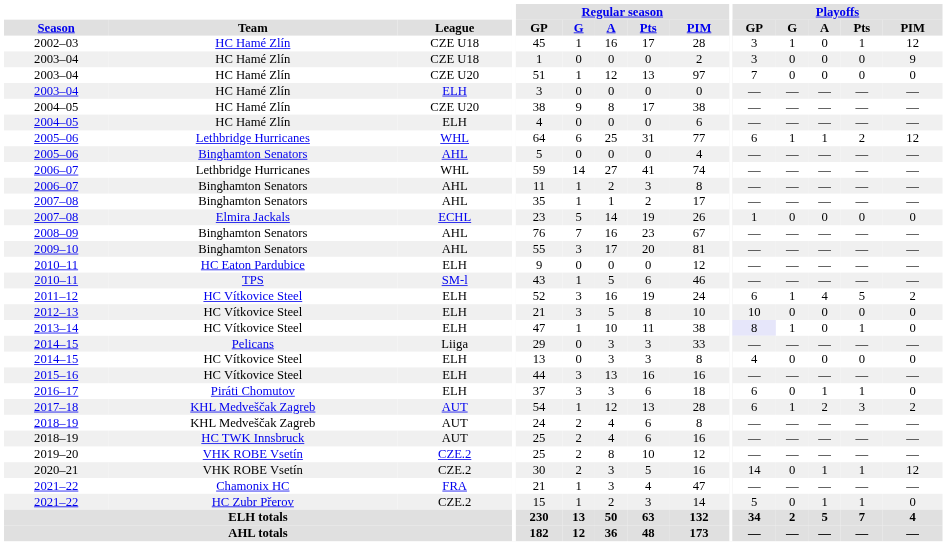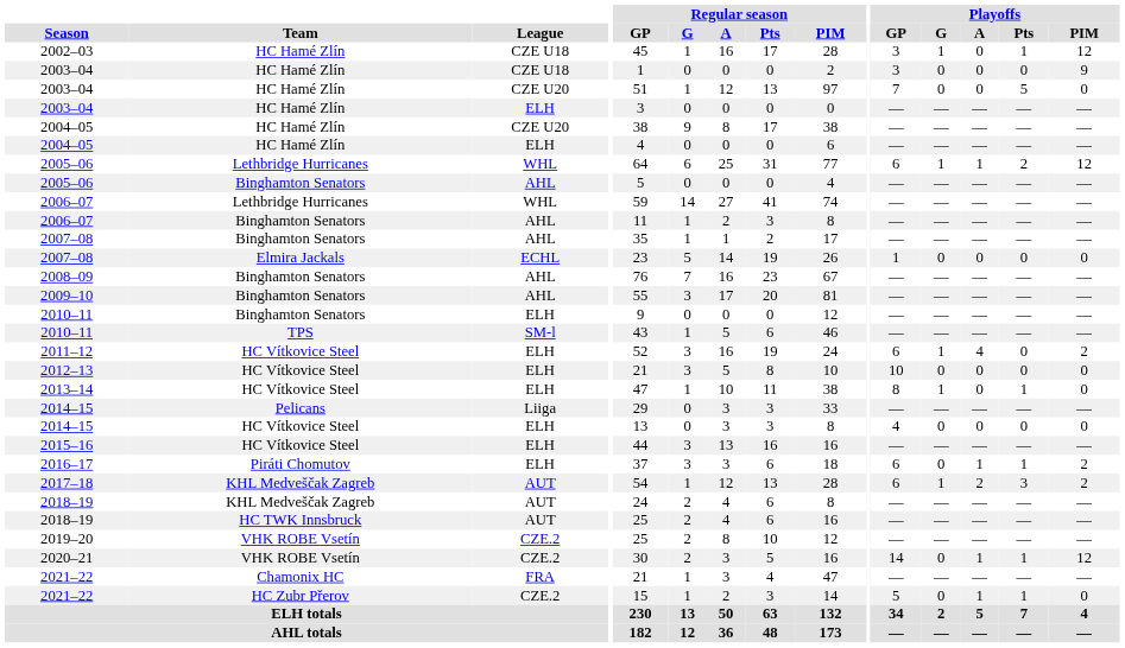 <table border="0" cellpadding="1" cellspacing="0" style="text-align:center; width:75%">
 <tr bgcolor="#e0e0e0">
 <th colspan="3" bgcolor="#ffffff"></th>
 <th rowspan="99" bgcolor="#ffffff"></th>
 <th colspan="5"><a href='#'>Regular season</a></th>
 <th rowspan="99" bgcolor="#ffffff"></th>
 <th colspan="5"><a href='#'>Playoffs</a></th>
 </tr>
 <tr bgcolor="#e0e0e0">
 <th><a href='#'>Season</a></th>
 <th>Team</th>
 <th>League</th>
 <th>GP</th>
 <th><a href='#'>G</a></th>
 <th><a href='#'>A</a></th>
 <th><a href='#'>Pts</a></th>
 <th><a href='#'>PIM</a></th>
 <th>GP</th>
 <th>G</th>
 <th>A</th>
 <th>Pts</th>
 <th>PIM</th>
 </tr>
 <tr>
 <td>2002–03</td>
 <td><a href='#'>HC Hamé Zlín</a></td>
 <td>CZE U18</td>
 <td>45</td>
 <td>1</td>
 <td>16</td>
 <td>17</td>
 <td>28</td>
 <td>3</td>
 <td>1</td>
 <td>0</td>
 <td>1</td>
 <td>12</td>
 </tr>
 <tr bgcolor="#f0f0f0">
 <td>2003–04</td>
 <td>HC Hamé Zlín</td>
 <td>CZE U18</td>
 <td>1</td>
 <td>0</td>
 <td>0</td>
 <td>0</td>
 <td>2</td>
 <td>3</td>
 <td>0</td>
 <td>0</td>
 <td>0</td>
 <td>9</td>
 </tr>
 <tr>
 <td>2003–04</td>
 <td>HC Hamé Zlín</td>
 <td>CZE U20</td>
 <td>51</td>
 <td>1</td>
 <td>12</td>
 <td>13</td>
 <td>97</td>
 <td>7</td>
 <td>0</td>
 <td>0</td>
-<td>0</td>
+<td>5</td>
 <td>0</td>
 </tr>
 <tr bgcolor="#f0f0f0">
 <td><a href='#'>2003–04</a></td>
 <td>HC Hamé Zlín</td>
 <td><a href='#'>ELH</a></td>
 <td>3</td>
 <td>0</td>
 <td>0</td>
 <td>0</td>
 <td>0</td>
 <td>—</td>
 <td>—</td>
 <td>—</td>
 <td>—</td>
 <td>—</td>
 </tr>
 <tr>
 <td>2004–05</td>
 <td>HC Hamé Zlín</td>
 <td>CZE U20</td>
 <td>38</td>
 <td>9</td>
 <td>8</td>
 <td>17</td>
 <td>38</td>
 <td>—</td>
 <td>—</td>
 <td>—</td>
 <td>—</td>
 <td>—</td>
 </tr>
 <tr bgcolor="#f0f0f0">
 <td><a href='#'>2004–05</a></td>
 <td>HC Hamé Zlín</td>
 <td>ELH</td>
 <td>4</td>
 <td>0</td>
 <td>0</td>
 <td>0</td>
 <td>6</td>
 <td>—</td>
 <td>—</td>
 <td>—</td>
 <td>—</td>
 <td>—</td>
 </tr>
 <tr>
 <td><a href='#'>2005–06</a></td>
 <td><a href='#'>Lethbridge Hurricanes</a></td>
 <td><a href='#'>WHL</a></td>
 <td>64</td>
 <td>6</td>
 <td>25</td>
 <td>31</td>
 <td>77</td>
 <td>6</td>
 <td>1</td>
 <td>1</td>
 <td>2</td>
 <td>12</td>
 </tr>
 <tr bgcolor="#f0f0f0">
 <td><a href='#'>2005–06</a></td>
 <td><a href='#'>Binghamton Senators</a></td>
 <td><a href='#'>AHL</a></td>
 <td>5</td>
 <td>0</td>
 <td>0</td>
 <td>0</td>
 <td>4</td>
 <td>—</td>
 <td>—</td>
 <td>—</td>
 <td>—</td>
 <td>—</td>
 </tr>
 <tr>
 <td><a href='#'>2006–07</a></td>
 <td>Lethbridge Hurricanes</td>
 <td>WHL</td>
 <td>59</td>
 <td>14</td>
 <td>27</td>
 <td>41</td>
 <td>74</td>
 <td>—</td>
 <td>—</td>
 <td>—</td>
 <td>—</td>
 <td>—</td>
 </tr>
 <tr bgcolor="#f0f0f0">
 <td><a href='#'>2006–07</a></td>
 <td>Binghamton Senators</td>
 <td>AHL</td>
 <td>11</td>
 <td>1</td>
 <td>2</td>
 <td>3</td>
 <td>8</td>
 <td>—</td>
 <td>—</td>
 <td>—</td>
 <td>—</td>
 <td>—</td>
 </tr>
 <tr>
 <td><a href='#'>2007–08</a></td>
 <td>Binghamton Senators</td>
 <td>AHL</td>
 <td>35</td>
 <td>1</td>
 <td>1</td>
 <td>2</td>
 <td>17</td>
 <td>—</td>
 <td>—</td>
 <td>—</td>
 <td>—</td>
 <td>—</td>
 </tr>
 <tr bgcolor="#f0f0f0">
 <td><a href='#'>2007–08</a></td>
 <td><a href='#'>Elmira Jackals</a></td>
 <td><a href='#'>ECHL</a></td>
 <td>23</td>
 <td>5</td>
 <td>14</td>
 <td>19</td>
 <td>26</td>
 <td>1</td>
 <td>0</td>
 <td>0</td>
 <td>0</td>
 <td>0</td>
 </tr>
 <tr>
 <td><a href='#'>2008–09</a></td>
 <td>Binghamton Senators</td>
 <td>AHL</td>
 <td>76</td>
 <td>7</td>
 <td>16</td>
 <td>23</td>
 <td>67</td>
 <td>—</td>
 <td>—</td>
 <td>—</td>
 <td>—</td>
 <td>—</td>
 </tr>
 <tr bgcolor="#f0f0f0">
 <td><a href='#'>2009–10</a></td>
 <td>Binghamton Senators</td>
 <td>AHL</td>
 <td>55</td>
 <td>3</td>
 <td>17</td>
 <td>20</td>
 <td>81</td>
 <td>—</td>
 <td>—</td>
 <td>—</td>
 <td>—</td>
 <td>—</td>
 </tr>
 <tr>
 <td><a href='#'>2010–11</a></td>
-<td><a href='#'>HC Eaton Pardubice</a></td>
+<td>Binghamton Senators</td>
 <td>ELH</td>
 <td>9</td>
 <td>0</td>
 <td>0</td>
 <td>0</td>
 <td>12</td>
 <td>—</td>
 <td>—</td>
 <td>—</td>
 <td>—</td>
 <td>—</td>
 </tr>
 <tr bgcolor="#f0f0f0">
 <td><a href='#'>2010–11</a></td>
 <td><a href='#'>TPS</a></td>
 <td><a href='#'>SM-l</a></td>
 <td>43</td>
 <td>1</td>
 <td>5</td>
 <td>6</td>
 <td>46</td>
 <td>—</td>
 <td>—</td>
 <td>—</td>
 <td>—</td>
 <td>—</td>
 </tr>
 <tr>
 <td><a href='#'>2011–12</a></td>
 <td><a href='#'>HC Vítkovice Steel</a></td>
 <td>ELH</td>
 <td>52</td>
 <td>3</td>
 <td>16</td>
 <td>19</td>
 <td>24</td>
 <td>6</td>
 <td>1</td>
 <td>4</td>
-<td>5</td>
+<td>0</td>
 <td>2</td>
 </tr>
 <tr bgcolor="#f0f0f0">
 <td><a href='#'>2012–13</a></td>
 <td>HC Vítkovice Steel</td>
 <td>ELH</td>
 <td>21</td>
 <td>3</td>
 <td>5</td>
 <td>8</td>
 <td>10</td>
 <td>10</td>
 <td>0</td>
 <td>0</td>
 <td>0</td>
 <td>0</td>
 </tr>
 <tr>
 <td><a href='#'>2013–14</a></td>
 <td>HC Vítkovice Steel</td>
 <td>ELH</td>
 <td>47</td>
 <td>1</td>
 <td>10</td>
 <td>11</td>
 <td>38</td>
-<td style="background: lavender;">8</td>
+<td>8</td>
 <td>1</td>
 <td>0</td>
 <td>1</td>
 <td>0</td>
 </tr>
 <tr bgcolor="#f0f0f0">
 <td><a href='#'>2014–15</a></td>
 <td><a href='#'>Pelicans</a></td>
 <td>Liiga</td>
 <td>29</td>
 <td>0</td>
 <td>3</td>
 <td>3</td>
 <td>33</td>
 <td>—</td>
 <td>—</td>
 <td>—</td>
 <td>—</td>
 <td>—</td>
 </tr>
 <tr>
 <td><a href='#'>2014–15</a></td>
 <td>HC Vítkovice Steel</td>
 <td>ELH</td>
 <td>13</td>
 <td>0</td>
 <td>3</td>
 <td>3</td>
 <td>8</td>
 <td>4</td>
 <td>0</td>
 <td>0</td>
 <td>0</td>
 <td>0</td>
 </tr>
 <tr bgcolor="#f0f0f0">
 <td><a href='#'>2015–16</a></td>
 <td>HC Vítkovice Steel</td>
 <td>ELH</td>
 <td>44</td>
 <td>3</td>
 <td>13</td>
 <td>16</td>
 <td>16</td>
 <td>—</td>
 <td>—</td>
 <td>—</td>
 <td>—</td>
 <td>—</td>
 </tr>
 <tr>
 <td><a href='#'>2016–17</a></td>
 <td><a href='#'>Piráti Chomutov</a></td>
 <td>ELH</td>
 <td>37</td>
 <td>3</td>
 <td>3</td>
 <td>6</td>
 <td>18</td>
 <td>6</td>
 <td>0</td>
 <td>1</td>
 <td>1</td>
-<td>0</td>
+<td>2</td>
 </tr>
 <tr bgcolor="#f0f0f0">
 <td><a href='#'>2017–18</a></td>
 <td><a href='#'>KHL Medveščak Zagreb</a></td>
 <td><a href='#'>AUT</a></td>
 <td>54</td>
 <td>1</td>
 <td>12</td>
 <td>13</td>
 <td>28</td>
 <td>6</td>
 <td>1</td>
 <td>2</td>
 <td>3</td>
 <td>2</td>
 </tr>
 <tr>
 <td><a href='#'>2018–19</a></td>
 <td>KHL Medveščak Zagreb</td>
 <td>AUT</td>
 <td>24</td>
 <td>2</td>
 <td>4</td>
 <td>6</td>
 <td>8</td>
 <td>—</td>
 <td>—</td>
 <td>—</td>
 <td>—</td>
 <td>—</td>
 </tr>
 <tr bgcolor="#f0f0f0">
 <td>2018–19</td>
 <td><a href='#'>HC TWK Innsbruck</a></td>
 <td>AUT</td>
 <td>25</td>
 <td>2</td>
 <td>4</td>
 <td>6</td>
 <td>16</td>
 <td>—</td>
 <td>—</td>
 <td>—</td>
 <td>—</td>
 <td>—</td>
 </tr>
 <tr>
 <td>2019–20</td>
 <td><a href='#'>VHK ROBE Vsetín</a></td>
 <td><a href='#'>CZE.2</a></td>
 <td>25</td>
 <td>2</td>
 <td>8</td>
 <td>10</td>
 <td>12</td>
 <td>—</td>
 <td>—</td>
 <td>—</td>
 <td>—</td>
 <td>—</td>
 </tr>
 <tr bgcolor="#f0f0f0">
 <td>2020–21</td>
 <td>VHK ROBE Vsetín</td>
 <td>CZE.2</td>
 <td>30</td>
 <td>2</td>
 <td>3</td>
 <td>5</td>
 <td>16</td>
 <td>14</td>
 <td>0</td>
 <td>1</td>
 <td>1</td>
 <td>12</td>
 </tr>
 <tr>
 <td><a href='#'>2021–22</a></td>
 <td><a href='#'>Chamonix HC</a></td>
 <td><a href='#'>FRA</a></td>
 <td>21</td>
 <td>1</td>
 <td>3</td>
 <td>4</td>
 <td>47</td>
 <td>—</td>
 <td>—</td>
 <td>—</td>
 <td>—</td>
 <td>—</td>
 </tr>
 <tr bgcolor="#f0f0f0">
 <td><a href='#'>2021–22</a></td>
 <td><a href='#'>HC Zubr Přerov</a></td>
 <td>CZE.2</td>
 <td>15</td>
 <td>1</td>
 <td>2</td>
 <td>3</td>
 <td>14</td>
 <td>5</td>
 <td>0</td>
 <td>1</td>
 <td>1</td>
 <td>0</td>
 </tr>
 <tr bgcolor="#e0e0e0">
 <th colspan="3">ELH totals</th>
 <th>230</th>
 <th>13</th>
 <th>50</th>
 <th>63</th>
 <th>132</th>
 <th>34</th>
 <th>2</th>
 <th>5</th>
 <th>7</th>
 <th>4</th>
 </tr>
 <tr bgcolor="#e0e0e0">
 <th colspan="3">AHL totals</th>
 <th>182</th>
 <th>12</th>
 <th>36</th>
 <th>48</th>
 <th>173</th>
 <th>—</th>
 <th>—</th>
 <th>—</th>
 <th>—</th>
 <th>—</th>
 </tr>
 </table>
